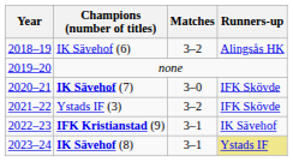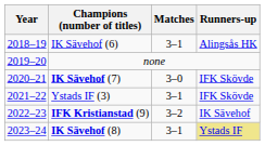 <table class="wikitable sortable">
 <tr>
 <th>Year</th>
 <th>Champions<br>(number of titles)</th>
 <th>Matches</th>
 <th>Runners-up</th>
 </tr>
 <tr>
 <td align=center><a href='#'>2018–19</a></td>
 <td><a href='#'>IK Sävehof</a> (6)</td>
-<td align=center>3–2</td>
+<td align=center>3–1</td>
 <td><a href='#'>Alingsås HK</a></td>
 </tr>
 <tr>
 <td align=center><a href='#'>2019–20</a></td>
 <td align=center colspan="3"><em>none</em></td>
 </tr>
 <tr>
 <td align=center><a href='#'>2020–21</a></td>
 <td><strong><a href='#'>IK Sävehof</a></strong> (7)</td>
 <td align=center>3–0</td>
 <td><a href='#'>IFK Skövde</a></td>
 </tr>
 <tr>
 <td align=center><a href='#'>2021–22</a></td>
 <td><a href='#'>Ystads IF</a> (3)</td>
-<td align=center>3–2</td>
+<td align=center>3–1</td>
 <td><a href='#'>IFK Skövde</a></td>
 </tr>
 <tr>
 <td align=center><a href='#'>2022–23</a></td>
 <td><strong><a href='#'>IFK Kristianstad</a></strong> (9)</td>
-<td align=center>3–1</td>
+<td align=center>3–2</td>
 <td><a href='#'>IK Sävehof</a></td>
 </tr>
 <tr>
 <td align=center><a href='#'>2023–24</a></td>
 <td><strong><a href='#'>IK Sävehof</a></strong> (8)</td>
 <td align=center>3–1</td>
 <td style="background: khaki;"><a href='#'>Ystads IF</a></td>
 </tr>
 </table>
